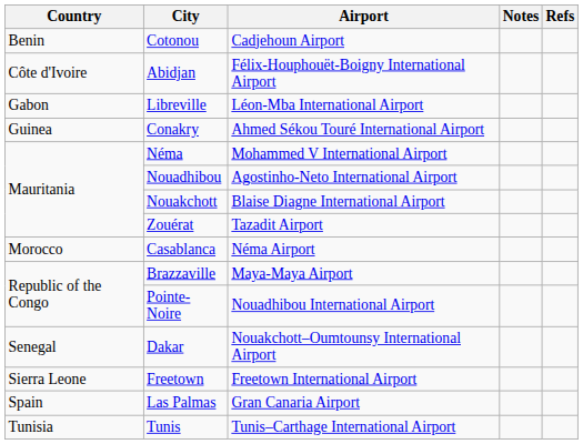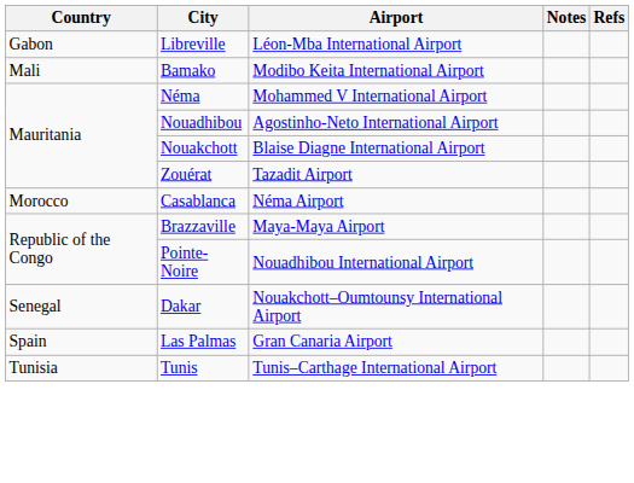 <table class="sortable wikitable">
 <tr>
 <th>Country</th>
 <th>City</th>
 <th>Airport</th>
 <th>Notes</th>
 <th class="unsortable">Refs</th>
 </tr>
 <tr>
-<td>Benin</td>
-<td><a href='#'>Cotonou</a></td>
-<td><a href='#'>Cadjehoun Airport</a></td>
-<td></td>
-<td align=center></td>
-</tr>
-<tr>
-<td>Côte d'Ivoire</td>
-<td><a href='#'>Abidjan</a></td>
-<td><a href='#'>Félix-Houphouët-Boigny International Airport</a></td>
-<td></td>
-<td align=center></td>
-</tr>
-<tr>
 <td>Gabon</td>
 <td><a href='#'>Libreville</a></td>
 <td><a href='#'>Léon-Mba International Airport</a></td>
 <td></td>
 <td align=center></td>
 </tr>
 <tr>
-<td>Guinea</td>
-<td><a href='#'>Conakry</a></td>
-<td><a href='#'>Ahmed Sékou Touré International Airport</a></td>
+<td>Mali</td>
+<td><a href='#'>Bamako</a></td>
+<td><a href='#'>Modibo Keita International Airport</a></td>
 <td></td>
 <td align=center></td>
 </tr>
 <tr>
 <td rowspan="4">Mauritania</td>
 <td><a href='#'>Néma</a></td>
 <td><a href='#'>Mohammed V International Airport</a></td>
 <td></td>
 <td align=center></td>
 </tr>
 <tr>
 <td><a href='#'>Nouadhibou</a></td>
 <td><a href='#'>Agostinho-Neto International Airport</a></td>
 <td></td>
 <td align=center></td>
 </tr>
 <tr>
 <td><a href='#'>Nouakchott</a></td>
 <td><a href='#'>Blaise Diagne International Airport</a></td>
 <td></td>
 <td align=center></td>
 </tr>
 <tr>
 <td><a href='#'>Zouérat</a></td>
 <td><a href='#'>Tazadit Airport</a></td>
 <td></td>
 <td align=center></td>
 </tr>
 <tr>
 <td>Morocco</td>
 <td><a href='#'>Casablanca</a></td>
 <td><a href='#'>Néma Airport</a></td>
 <td></td>
 <td align=center></td>
 </tr>
 <tr>
 <td rowspan="2">Republic of the Congo</td>
 <td><a href='#'>Brazzaville</a></td>
 <td><a href='#'>Maya-Maya Airport</a></td>
 <td></td>
 <td align=center></td>
 </tr>
 <tr>
 <td><a href='#'>Pointe-Noire</a></td>
 <td><a href='#'>Nouadhibou International Airport</a></td>
 <td></td>
 <td align=center></td>
 </tr>
 <tr>
 <td>Senegal</td>
 <td><a href='#'>Dakar</a></td>
 <td><a href='#'>Nouakchott–Oumtounsy International Airport</a></td>
 <td></td>
 <td align=center></td>
 </tr>
 <tr>
-<td>Sierra Leone</td>
-<td><a href='#'>Freetown</a></td>
-<td><a href='#'>Freetown International Airport</a></td>
-<td></td>
-<td align=center></td>
-</tr>
-<tr>
 <td>Spain</td>
 <td><a href='#'>Las Palmas</a></td>
 <td><a href='#'>Gran Canaria Airport</a></td>
 <td></td>
 <td align=center></td>
 </tr>
 <tr>
 <td>Tunisia</td>
 <td><a href='#'>Tunis</a></td>
 <td><a href='#'>Tunis–Carthage International Airport</a></td>
 <td></td>
 <td align=center></td>
 </tr>
 </table>
